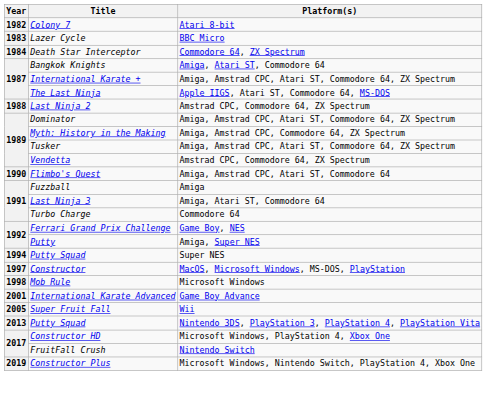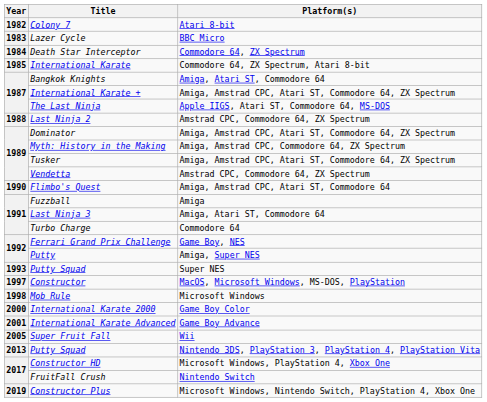 <table class="wikitable sortable">
 <tr>
 <th>Year</th>
 <th>Title</th>
 <th>Platform(s)</th>
 </tr>
 <tr>
 <th>1982</th>
 <td><em><a href='#'>Colony 7</a></em></td>
 <td><a href='#'>Atari 8-bit</a></td>
 </tr>
 <tr>
 <th>1983</th>
 <td><em>Lazer Cycle</em></td>
 <td><a href='#'>BBC Micro</a></td>
 </tr>
 <tr>
 <th>1984</th>
 <td><em>Death Star Interceptor</em></td>
 <td><a href='#'>Commodore 64</a>, <a href='#'>ZX Spectrum</a></td>
+</tr>
+<tr>
+<th>1985</th>
+<td><em><a href='#'>International Karate</a></em></td>
+<td>Commodore 64, ZX Spectrum, Atari 8-bit</td>
 </tr>
 <tr>
 <th rowspan="3">1987</th>
 <td><em>Bangkok Knights</em></td>
 <td><a href='#'>Amiga</a>, <a href='#'>Atari ST</a>, Commodore 64</td>
 </tr>
 <tr>
 <td><em><a href='#'>International Karate +</a></em></td>
 <td>Amiga, Amstrad CPC, Atari ST, Commodore 64, ZX Spectrum</td>
 </tr>
 <tr>
 <td><em><a href='#'>The Last Ninja</a></em></td>
 <td><a href='#'>Apple IIGS</a>, Atari ST, Commodore 64, <a href='#'>MS-DOS</a></td>
 </tr>
 <tr>
 <th>1988</th>
 <td><em><a href='#'>Last Ninja 2</a></em></td>
 <td>Amstrad CPC, Commodore 64, ZX Spectrum</td>
 </tr>
 <tr>
 <th rowspan="4">1989</th>
 <td><em>Dominator</em></td>
 <td>Amiga, Amstrad CPC, Atari ST, Commodore 64, ZX Spectrum</td>
 </tr>
 <tr>
 <td><em><a href='#'>Myth: History in the Making</a></em></td>
 <td>Amiga, Amstrad CPC, Commodore 64, ZX Spectrum</td>
 </tr>
 <tr>
 <td><em>Tusker</em></td>
 <td>Amiga, Amstrad CPC, Atari ST, Commodore 64, ZX Spectrum</td>
 </tr>
 <tr>
 <td><em><a href='#'>Vendetta</a></em></td>
 <td>Amstrad CPC, Commodore 64, ZX Spectrum</td>
 </tr>
 <tr>
 <th>1990</th>
 <td><em><a href='#'>Flimbo's Quest</a></em></td>
 <td>Amiga, Amstrad CPC, Atari ST, Commodore 64</td>
 </tr>
 <tr>
 <th rowspan="3">1991</th>
 <td><em>Fuzzball</em></td>
 <td>Amiga</td>
 </tr>
 <tr>
 <td><em><a href='#'>Last Ninja 3</a></em></td>
 <td>Amiga, Atari ST, Commodore 64</td>
 </tr>
 <tr>
 <td><em>Turbo Charge</em></td>
 <td>Commodore 64</td>
 </tr>
 <tr>
 <th rowspan="2">1992</th>
 <td><em><a href='#'>Ferrari Grand Prix Challenge</a></em></td>
 <td><a href='#'>Game Boy</a>, <a href='#'>NES</a></td>
 </tr>
 <tr>
 <td><em><a href='#'>Putty</a></em></td>
 <td>Amiga, <a href='#'>Super NES</a></td>
 </tr>
 <tr>
-<th>1994</th>
+<th>1993</th>
 <td><em><a href='#'>Putty Squad</a></em></td>
 <td>Super NES</td>
 </tr>
 <tr>
 <th>1997</th>
 <td><em><a href='#'>Constructor</a></em></td>
 <td><a href='#'>MacOS</a>, <a href='#'>Microsoft Windows</a>, MS-DOS, <a href='#'>PlayStation</a></td>
 </tr>
 <tr>
 <th>1998</th>
 <td><em><a href='#'>Mob Rule</a></em></td>
 <td>Microsoft Windows</td>
+</tr>
+<tr>
+<th>2000</th>
+<td><em><a href='#'>International Karate 2000</a></em></td>
+<td><a href='#'>Game Boy Color</a></td>
 </tr>
 <tr>
 <th>2001</th>
 <td><em><a href='#'>International Karate Advanced</a></em></td>
 <td><a href='#'>Game Boy Advance</a></td>
 </tr>
 <tr>
 <th>2005</th>
 <td><em><a href='#'>Super Fruit Fall</a></em></td>
 <td><a href='#'>Wii</a></td>
 </tr>
 <tr>
 <th>2013</th>
 <td><em><a href='#'>Putty Squad</a></em></td>
 <td><a href='#'>Nintendo 3DS</a>, <a href='#'>PlayStation 3</a>, <a href='#'>PlayStation 4</a>, <a href='#'>PlayStation Vita</a></td>
 </tr>
 <tr>
 <th rowspan="2">2017</th>
 <td><em><a href='#'>Constructor HD</a></em></td>
 <td>Microsoft Windows, PlayStation 4, <a href='#'>Xbox One</a></td>
 </tr>
 <tr>
 <td><em>FruitFall Crush</em></td>
 <td><a href='#'>Nintendo Switch</a></td>
 </tr>
 <tr>
 <th>2019</th>
 <td><em><a href='#'>Constructor Plus</a></em></td>
 <td>Microsoft Windows, Nintendo Switch, PlayStation 4, Xbox One</td>
 </tr>
 </table>
